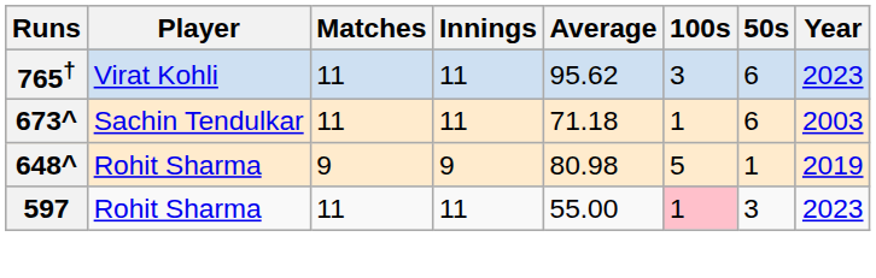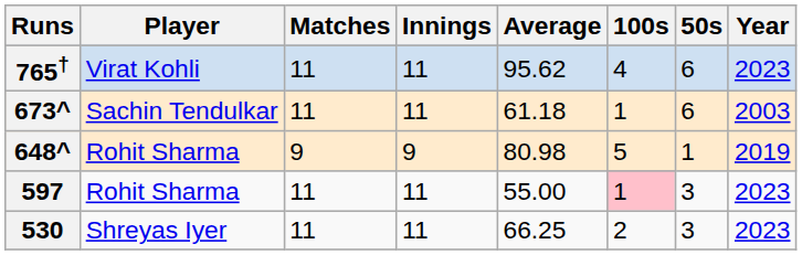 <table class="wikitable"style="font-size: 90%">
 <tr>
 <th>Runs</th>
 <th>Player</th>
 <th>Matches</th>
 <th>Innings</th>
 <th>Average</th>
 <th>100s</th>
 <th>50s</th>
 <th>Year</th>
 </tr>
 <tr style="background:#cee0f2;">
 <th>765<sup>†</sup></th>
 <td><a href='#'>Virat Kohli</a></td>
 <td>11</td>
 <td>11</td>
 <td>95.62</td>
-<td>3</td>
+<td>4</td>
 <td>6</td>
 <td><a href='#'>2023</a></td>
 </tr>
 <tr style="background:#ffebcd;">
 <th>673^</th>
 <td><a href='#'>Sachin Tendulkar</a></td>
 <td>11</td>
 <td>11</td>
-<td>71.18</td>
+<td>61.18</td>
 <td>1</td>
 <td>6</td>
 <td><a href='#'>2003</a></td>
 </tr>
 <tr style="background:#ffebcd;">
 <th>648^</th>
 <td><a href='#'>Rohit Sharma</a></td>
 <td>9</td>
 <td>9</td>
 <td>80.98</td>
 <td>5</td>
 <td>1</td>
 <td><a href='#'>2019</a></td>
 </tr>
 <tr>
 <th>597</th>
 <td><a href='#'>Rohit Sharma</a></td>
 <td>11</td>
 <td>11</td>
 <td>55.00</td>
 <td style="background: pink;">1</td>
 <td>3</td>
 <td><a href='#'>2023</a></td>
 </tr>
+<tr>
+<th>530</th>
+<td><a href='#'>Shreyas Iyer</a></td>
+<td>11</td>
+<td>11</td>
+<td>66.25</td>
+<td>2</td>
+<td>3</td>
+<td><a href='#'>2023</a></td>
+</tr>
 </table>
